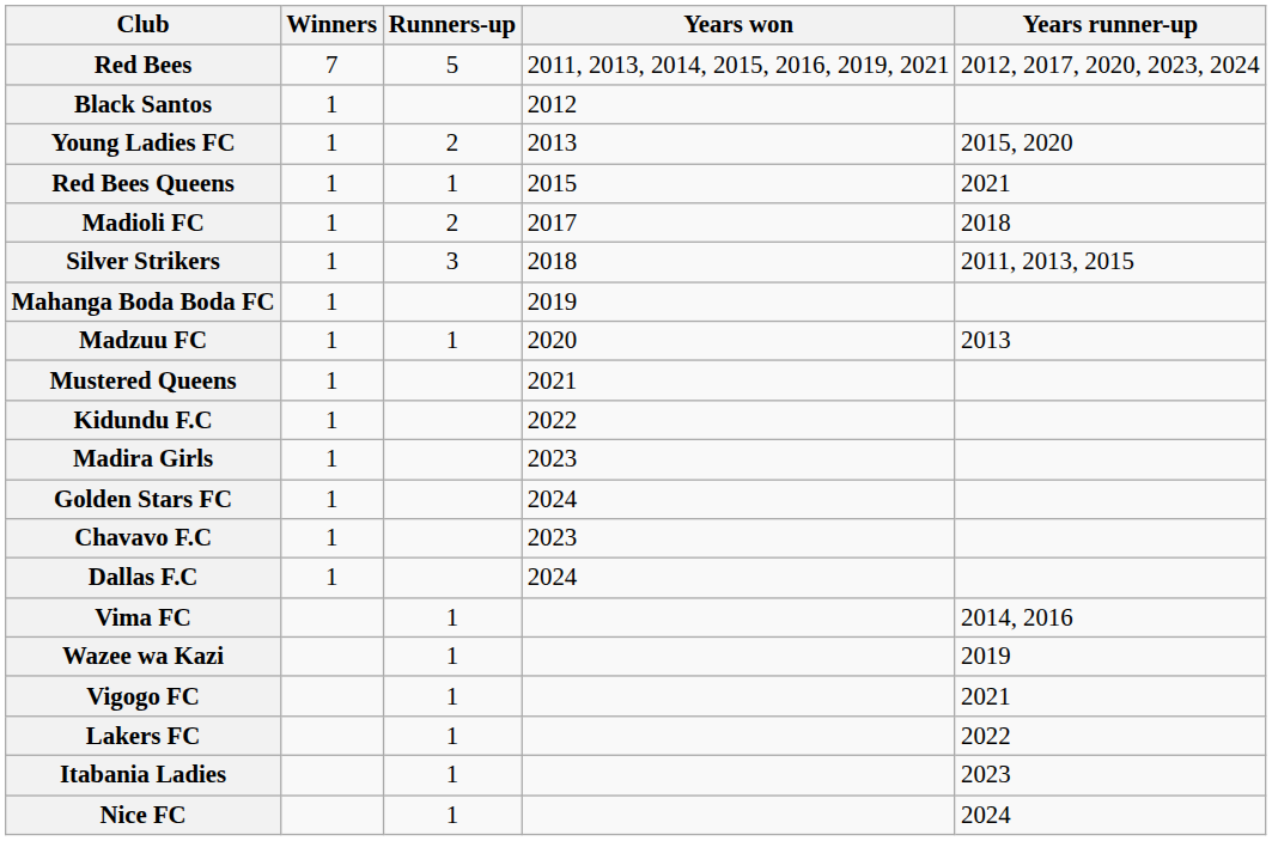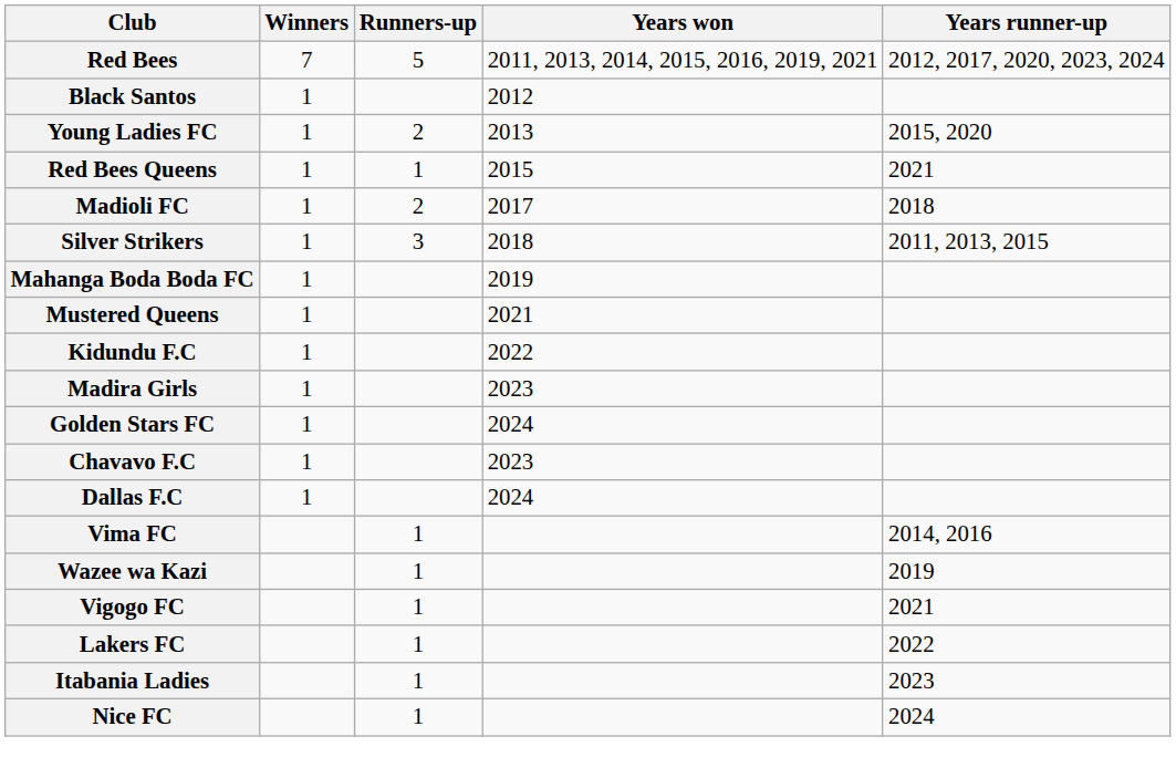 <table class="wikitable plainrowheaders sortable">
 <tr>
 <th scope=col>Club</th>
 <th scope=col>Winners</th>
 <th scope=col>Runners-up</th>
 <th scope=col class="unsortable">Years won</th>
 <th scope=col class="unsortable">Years runner-up</th>
 </tr>
 <tr>
 <th scope=row>Red Bees</th>
 <td align=center>7</td>
 <td align=center>5</td>
 <td>2011, 2013, 2014, 2015, 2016, 2019, 2021</td>
 <td>2012, 2017, 2020, 2023, 2024</td>
 </tr>
 <tr>
 <th scope=row>Black Santos</th>
 <td align=center>1</td>
 <td align=center></td>
 <td>2012</td>
 <td></td>
 </tr>
 <tr>
 <th scope=row>Young Ladies FC</th>
 <td align=center>1</td>
 <td align=center>2</td>
 <td>2013</td>
 <td>2015, 2020</td>
 </tr>
 <tr>
 <th scope=row>Red Bees Queens</th>
 <td align=center>1</td>
 <td align=center>1</td>
 <td>2015</td>
 <td>2021</td>
 </tr>
 <tr>
 <th scope=row>Madioli FC</th>
 <td align=center>1</td>
 <td align=center>2</td>
 <td>2017</td>
 <td>2018</td>
 </tr>
 <tr>
 <th scope=row>Silver Strikers</th>
 <td align=center>1</td>
 <td align=center>3</td>
 <td>2018</td>
 <td>2011, 2013, 2015</td>
 </tr>
 <tr>
 <th scope=row>Mahanga Boda Boda FC</th>
 <td align=center>1</td>
 <td align=center></td>
 <td>2019</td>
 <td></td>
-</tr>
-<tr>
-<th scope=row>Madzuu FC</th>
-<td align=center>1</td>
-<td align=center>1</td>
-<td>2020</td>
-<td>2013</td>
 </tr>
 <tr>
 <th scope=row>Mustered Queens</th>
 <td align=center>1</td>
 <td align=center></td>
 <td>2021</td>
 <td></td>
 </tr>
 <tr>
 <th scope=row>Kidundu F.C</th>
 <td align=center>1</td>
 <td align=center></td>
 <td>2022</td>
 <td></td>
 </tr>
 <tr>
 <th scope=row>Madira Girls</th>
 <td align=center>1</td>
 <td align=center></td>
 <td>2023</td>
 <td></td>
 </tr>
 <tr>
 <th scope=row>Golden Stars FC</th>
 <td align=center>1</td>
 <td align=center></td>
 <td>2024</td>
 <td></td>
 </tr>
 <tr>
 <th scope=row>Chavavo F.C</th>
 <td align=center>1</td>
 <td align=center></td>
 <td>2023</td>
 <td></td>
 </tr>
 <tr>
 <th scope=row>Dallas F.C</th>
 <td align=center>1</td>
 <td align=center></td>
 <td>2024</td>
 <td></td>
 </tr>
 <tr>
 <th scope=row>Vima FC</th>
 <td align=center></td>
 <td align=center>1</td>
 <td></td>
 <td>2014, 2016</td>
 </tr>
 <tr>
 <th scope=row>Wazee wa Kazi</th>
 <td align=center></td>
 <td align=center>1</td>
 <td></td>
 <td>2019</td>
 </tr>
 <tr>
 <th scope=row>Vigogo FC</th>
 <td align=center></td>
 <td align=center>1</td>
 <td></td>
 <td>2021</td>
 </tr>
 <tr>
 <th scope=row>Lakers FC</th>
 <td align=center></td>
 <td align=center>1</td>
 <td></td>
 <td>2022</td>
 </tr>
 <tr>
 <th scope=row>Itabania Ladies</th>
 <td align=center></td>
 <td align=center>1</td>
 <td></td>
 <td>2023</td>
 </tr>
 <tr>
 <th scope=row>Nice FC</th>
 <td align=center></td>
 <td align=center>1</td>
 <td></td>
 <td>2024</td>
 </tr>
 </table>
